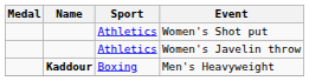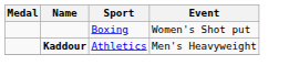 <table class="wikitable sortable" style="font-size:95%">
 <tr>
 <th>Medal</th>
 <th>Name</th>
 <th>Sport</th>
 <th>Event</th>
 </tr>
 <tr>
 <td></td>
 <td></td>
-<td><a href='#'>Athletics</a></td>
+<td><a href='#'>Boxing</a></td>
 <td>Women's Shot put</td>
 </tr>
 <tr>
 <td></td>
-<td></td>
+<td><strong>Kaddour</strong></td>
 <td><a href='#'>Athletics</a></td>
-<td>Women's Javelin throw</td>
-</tr>
-<tr>
-<td></td>
-<td><strong>Kaddour</strong></td>
-<td><a href='#'>Boxing</a></td>
 <td>Men's Heavyweight</td>
 </tr>
 <tr>
 </tr>
 </table>
